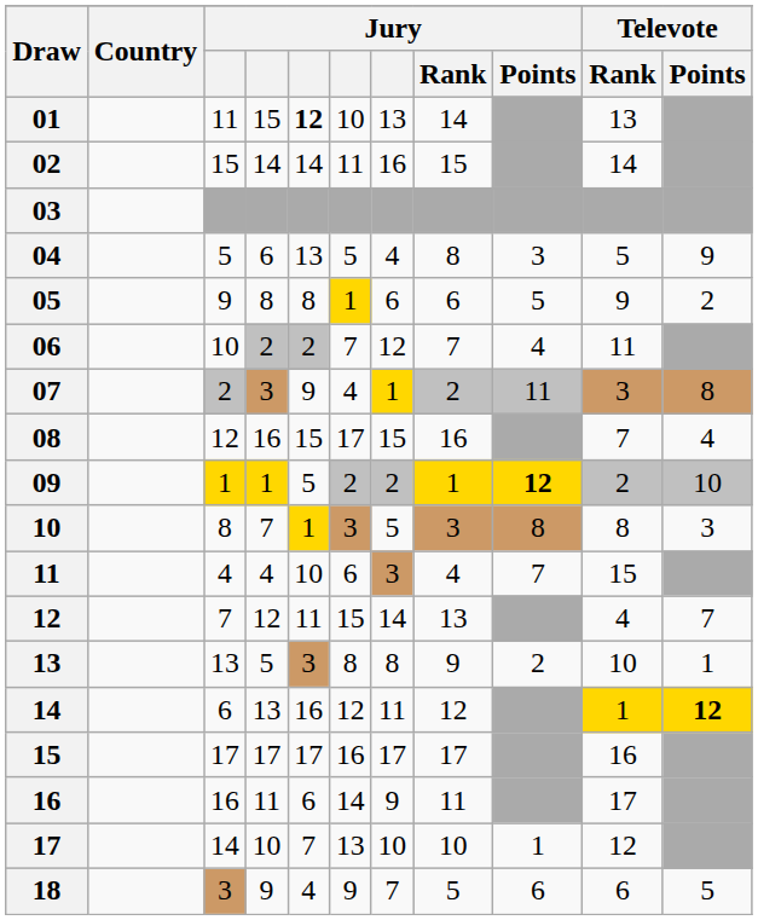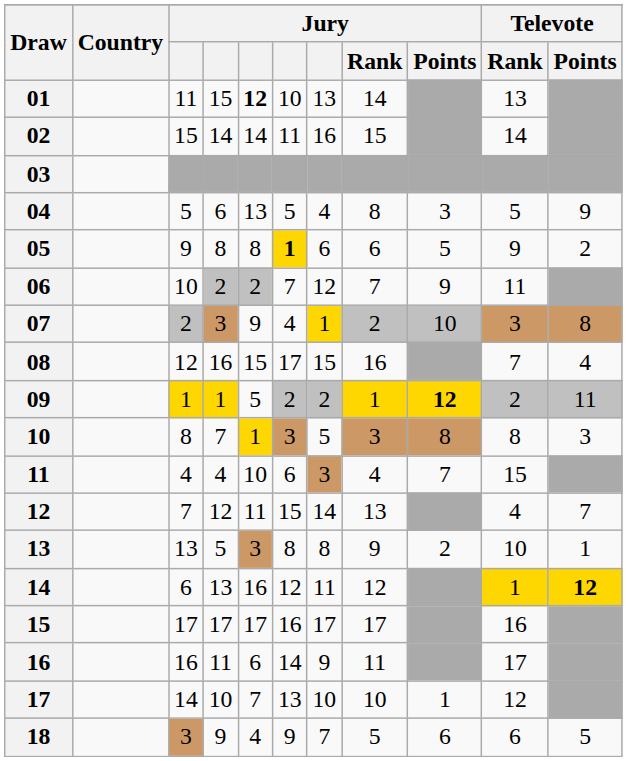 <table class="sortable wikitable collapsible plainrowheaders" style="text-align:center;">
 <tr>
 </tr>
 <tr>
 <th scope="col" rowspan="2">Draw</th>
 <th scope="col" rowspan="2">Country</th>
 <th scope="col" colspan="7">Jury</th>
 <th scope="col" colspan="2">Televote</th>
 </tr>
 <tr>
 <th scope="col"><small></small></th>
 <th scope="col"><small></small></th>
 <th scope="col"><small></small></th>
 <th scope="col"><small></small></th>
 <th scope="col"><small></small></th>
 <th scope="col">Rank</th>
 <th scope="col">Points</th>
 <th scope="col">Rank</th>
 <th scope="col">Points</th>
 </tr>
 <tr>
 <th scope="row" style="text-align:center;">01</th>
 <td style="text-align:left;"></td>
 <td>11</td>
 <td>15</td>
 <td><strong>12</strong></td>
 <td>10</td>
 <td>13</td>
 <td>14</td>
 <td style="background:#AAAAAA;"></td>
 <td>13</td>
 <td style="background:#AAAAAA;"></td>
 </tr>
 <tr>
 <th scope="row" style="text-align:center;">02</th>
 <td style="text-align:left;"></td>
 <td>15</td>
 <td>14</td>
 <td>14</td>
 <td>11</td>
 <td>16</td>
 <td>15</td>
 <td style="background:#AAAAAA;"></td>
 <td>14</td>
 <td style="background:#AAAAAA;"></td>
 </tr>
 <tr class="sortbottom">
 <th scope="row" style="text-align:center;">03</th>
 <td style="text-align:left;"></td>
 <td style="background:#AAAAAA;"></td>
 <td style="background:#AAAAAA;"></td>
 <td style="background:#AAAAAA;"></td>
 <td style="background:#AAAAAA;"></td>
 <td style="background:#AAAAAA;"></td>
 <td style="background:#AAAAAA;"></td>
 <td style="background:#AAAAAA;"></td>
 <td style="background:#AAAAAA;"></td>
 <td style="background:#AAAAAA;"></td>
 </tr>
 <tr>
 <th scope="row" style="text-align:center;">04</th>
 <td style="text-align:left;"></td>
 <td>5</td>
 <td>6</td>
 <td>13</td>
 <td>5</td>
 <td>4</td>
 <td>8</td>
 <td>3</td>
 <td>5</td>
 <td>9</td>
 </tr>
 <tr>
 <th scope="row" style="text-align:center;">05</th>
 <td style="text-align:left;"></td>
 <td>9</td>
 <td>8</td>
 <td>8</td>
-<td style="background:gold;">1</td>
+<td style="background:gold;"><strong>1</strong></td>
 <td>6</td>
 <td>6</td>
 <td>5</td>
 <td>9</td>
 <td>2</td>
 </tr>
 <tr>
 <th scope="row" style="text-align:center;">06</th>
 <td style="text-align:left;"></td>
 <td>10</td>
 <td style="background:silver;">2</td>
 <td style="background:silver;">2</td>
 <td>7</td>
 <td>12</td>
 <td>7</td>
-<td>4</td>
+<td>9</td>
 <td>11</td>
 <td style="background:#AAAAAA;"></td>
 </tr>
 <tr>
 <th scope="row" style="text-align:center;">07</th>
 <td style="text-align:left;"></td>
 <td style="background:silver;">2</td>
 <td style="background:#CC9966;">3</td>
 <td>9</td>
 <td>4</td>
 <td style="background:gold;">1</td>
 <td style="background:silver;">2</td>
-<td style="background:silver;">11</td>
+<td style="background:silver;">10</td>
 <td style="background:#CC9966;">3</td>
 <td style="background:#CC9966;">8</td>
 </tr>
 <tr>
 <th scope="row" style="text-align:center;">08</th>
 <td style="text-align:left;"></td>
 <td>12</td>
 <td>16</td>
 <td>15</td>
 <td>17</td>
 <td>15</td>
 <td>16</td>
 <td style="background:#AAAAAA;"></td>
 <td>7</td>
 <td>4</td>
 </tr>
 <tr>
 <th scope="row" style="text-align:center;">09</th>
 <td style="text-align:left;"></td>
 <td style="background:gold;">1</td>
 <td style="background:gold;">1</td>
 <td>5</td>
 <td style="background:silver;">2</td>
 <td style="background:silver;">2</td>
 <td style="background:gold;">1</td>
 <td style="background:gold;"><strong>12</strong></td>
 <td style="background:silver;">2</td>
-<td style="background:silver;">10</td>
+<td style="background:silver;">11</td>
 </tr>
 <tr>
 <th scope="row" style="text-align:center;">10</th>
 <td style="text-align:left;"></td>
 <td>8</td>
 <td>7</td>
 <td style="background:gold;">1</td>
 <td style="background:#CC9966;">3</td>
 <td>5</td>
 <td style="background:#CC9966;">3</td>
 <td style="background:#CC9966;">8</td>
 <td>8</td>
 <td>3</td>
 </tr>
 <tr>
 <th scope="row" style="text-align:center;">11</th>
 <td style="text-align:left;"></td>
 <td>4</td>
 <td>4</td>
 <td>10</td>
 <td>6</td>
 <td style="background:#CC9966;">3</td>
 <td>4</td>
 <td>7</td>
 <td>15</td>
 <td style="background:#AAAAAA;"></td>
 </tr>
 <tr>
 <th scope="row" style="text-align:center;">12</th>
 <td style="text-align:left;"></td>
 <td>7</td>
 <td>12</td>
 <td>11</td>
 <td>15</td>
 <td>14</td>
 <td>13</td>
 <td style="background:#AAAAAA;"></td>
 <td>4</td>
 <td>7</td>
 </tr>
 <tr>
 <th scope="row" style="text-align:center;">13</th>
 <td style="text-align:left;"></td>
 <td>13</td>
 <td>5</td>
 <td style="background:#CC9966;">3</td>
 <td>8</td>
 <td>8</td>
 <td>9</td>
 <td>2</td>
 <td>10</td>
 <td>1</td>
 </tr>
 <tr>
 <th scope="row" style="text-align:center;">14</th>
 <td style="text-align:left;"></td>
 <td>6</td>
 <td>13</td>
 <td>16</td>
 <td>12</td>
 <td>11</td>
 <td>12</td>
 <td style="background:#AAAAAA;"></td>
 <td style="background:gold;">1</td>
 <td style="background:gold;"><strong>12</strong></td>
 </tr>
 <tr>
 <th scope="row" style="text-align:center;">15</th>
 <td style="text-align:left;"></td>
 <td>17</td>
 <td>17</td>
 <td>17</td>
 <td>16</td>
 <td>17</td>
 <td>17</td>
 <td style="background:#AAAAAA;"></td>
 <td>16</td>
 <td style="background:#AAAAAA;"></td>
 </tr>
 <tr>
 <th scope="row" style="text-align:center;">16</th>
 <td style="text-align:left;"></td>
 <td>16</td>
 <td>11</td>
 <td>6</td>
 <td>14</td>
 <td>9</td>
 <td>11</td>
 <td style="background:#AAAAAA;"></td>
 <td>17</td>
 <td style="background:#AAAAAA;"></td>
 </tr>
 <tr>
 <th scope="row" style="text-align:center;">17</th>
 <td style="text-align:left;"></td>
 <td>14</td>
 <td>10</td>
 <td>7</td>
 <td>13</td>
 <td>10</td>
 <td>10</td>
 <td>1</td>
 <td>12</td>
 <td style="background:#AAAAAA;"></td>
 </tr>
 <tr>
 <th scope="row" style="text-align:center;">18</th>
 <td style="text-align:left;"></td>
 <td style="background:#CC9966;">3</td>
 <td>9</td>
 <td>4</td>
 <td>9</td>
 <td>7</td>
 <td>5</td>
 <td>6</td>
 <td>6</td>
 <td>5</td>
 </tr>
 </table>
